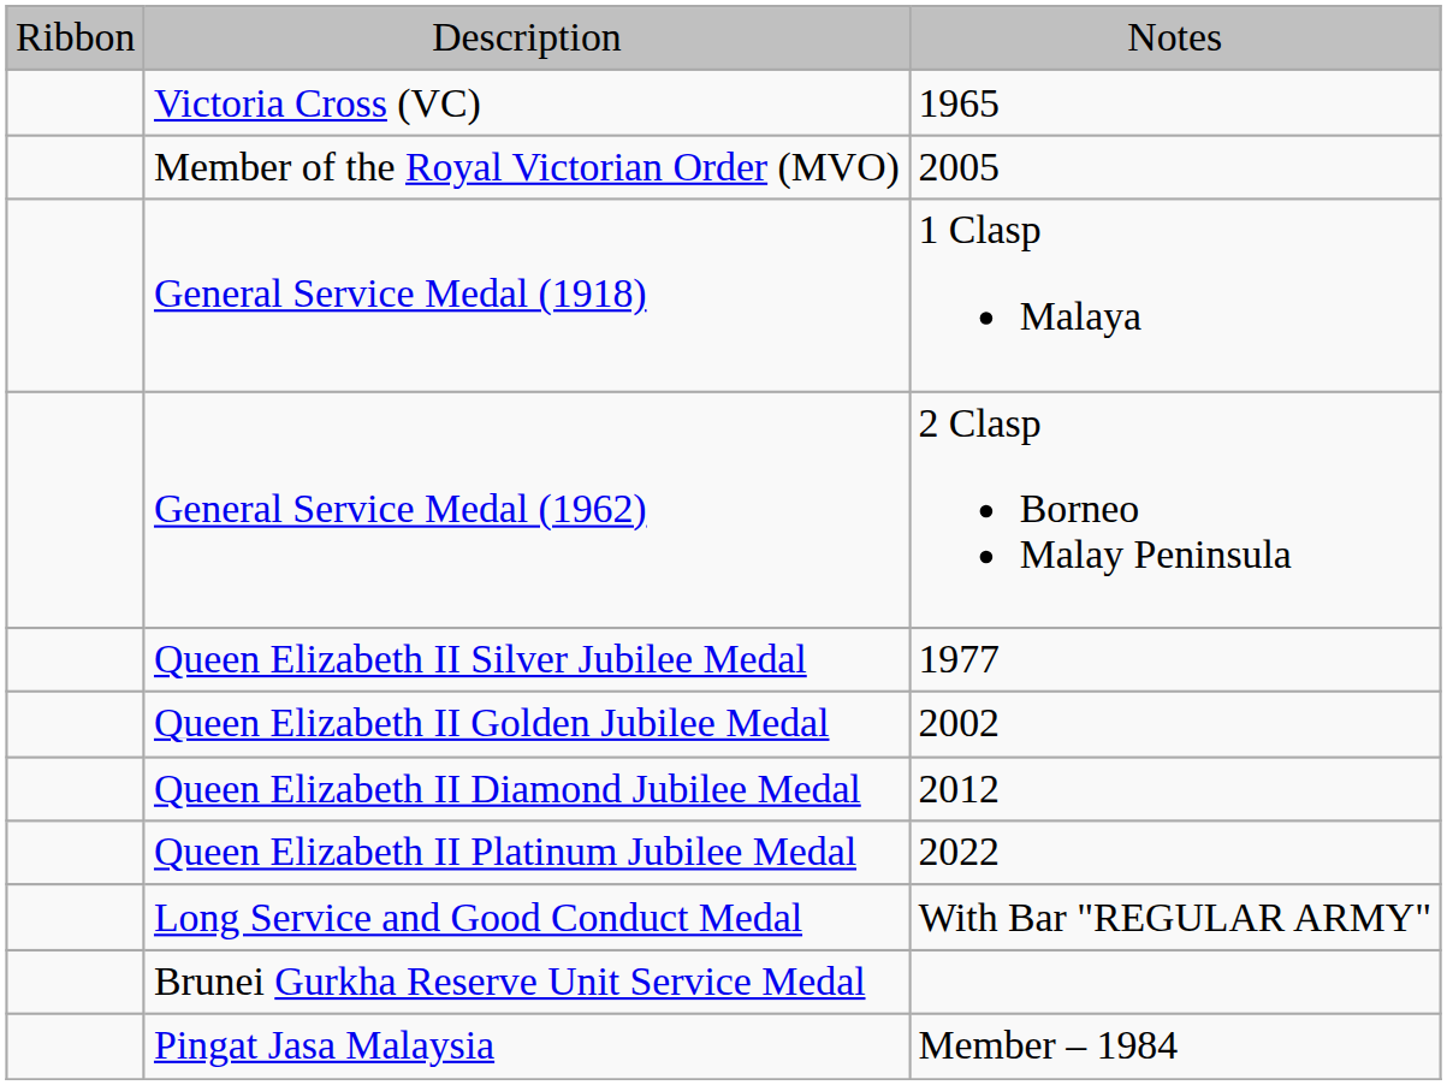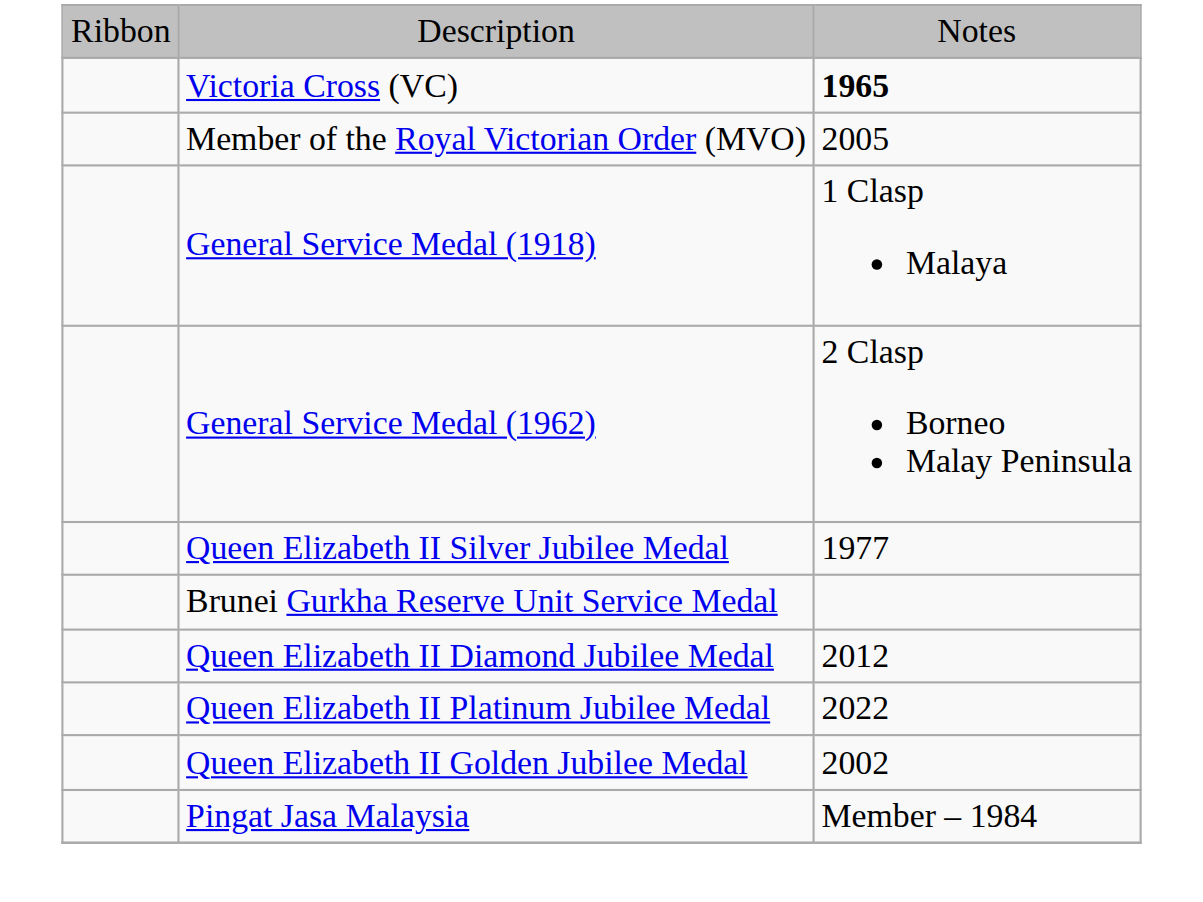 <table class="wikitable floatleft" style="margin:1em auto;">
 <tr bgcolor="silver" align="center">
 <td>Ribbon</td>
 <td>Description</td>
 <td>Notes</td>
 </tr>
 <tr>
 <td></td>
 <td><a href='#'>Victoria Cross</a> (VC)</td>
-<td>1965</td>
+<td><strong>1965</strong></td>
 </tr>
 <tr>
 <td></td>
 <td>Member of the <a href='#'>Royal Victorian Order</a> (MVO)</td>
 <td>2005</td>
 </tr>
 <tr>
 <td></td>
 <td><a href='#'>General Service Medal (1918)</a></td>
 <td>1 Clasp<br><ul><li>Malaya</li></ul></td>
 </tr>
 <tr>
 <td></td>
 <td><a href='#'>General Service Medal (1962)</a></td>
 <td>2 Clasp<br><ul><li>Borneo</li><li>Malay Peninsula</li></ul></td>
 </tr>
 <tr>
 <td></td>
 <td><a href='#'>Queen Elizabeth II Silver Jubilee Medal</a></td>
 <td>1977</td>
 </tr>
 <tr>
 <td></td>
-<td><a href='#'>Queen Elizabeth II Golden Jubilee Medal</a></td>
-<td>2002</td>
+<td>Brunei <a href='#'>Gurkha Reserve Unit Service Medal</a></td>
+<td></td>
 </tr>
 <tr>
 <td></td>
 <td><a href='#'>Queen Elizabeth II Diamond Jubilee Medal</a></td>
 <td>2012</td>
 </tr>
 <tr>
 <td></td>
 <td><a href='#'>Queen Elizabeth II Platinum Jubilee Medal</a></td>
 <td>2022</td>
 </tr>
 <tr>
 <td></td>
-<td><a href='#'>Long Service and Good Conduct Medal</a></td>
-<td>With Bar  "REGULAR ARMY"</td>
-</tr>
-<tr>
-<td></td>
-<td>Brunei <a href='#'>Gurkha Reserve Unit Service Medal</a></td>
-<td></td>
+<td><a href='#'>Queen Elizabeth II Golden Jubilee Medal</a></td>
+<td>2002</td>
 </tr>
 <tr>
 <td></td>
 <td><a href='#'>Pingat Jasa Malaysia</a></td>
 <td>Member – 1984</td>
 </tr>
 <tr>
 </tr>
 </table>
